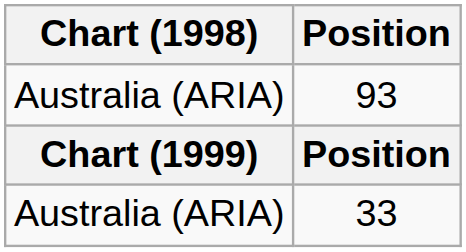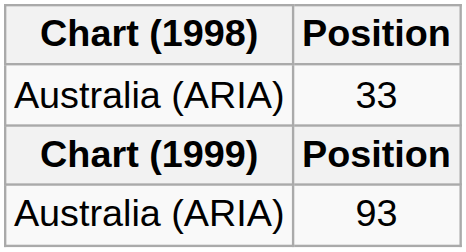 <table class="wikitable">
 <tr>
 <th>Chart (1998)</th>
 <th>Position</th>
 </tr>
 <tr>
 <td>Australia (ARIA)</td>
-<td align="center">93</td>
+<td align="center">33</td>
 </tr>
 <tr>
 <th>Chart (1999)</th>
 <th>Position</th>
 </tr>
 <tr>
 <td>Australia (ARIA)</td>
-<td align="center">33</td>
+<td align="center">93</td>
 </tr>
 </table>
